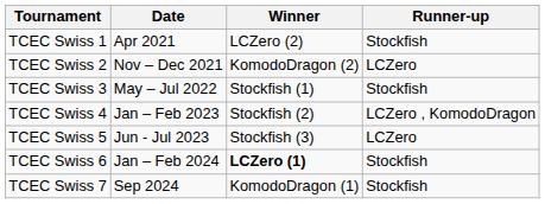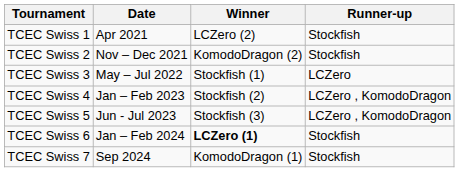 <table class="wikitable sortable">
 <tr>
 <th>Tournament</th>
 <th>Date</th>
 <th>Winner</th>
 <th>Runner-up</th>
 </tr>
 <tr>
 <td>TCEC Swiss 1</td>
 <td>Apr 2021</td>
 <td>LCZero  (2)</td>
 <td>Stockfish </td>
 </tr>
 <tr>
 <td>TCEC Swiss 2</td>
 <td>Nov – Dec 2021</td>
 <td>KomodoDragon  (2)</td>
-<td>LCZero </td>
+<td>Stockfish </td>
 </tr>
 <tr>
 <td>TCEC Swiss 3</td>
 <td>May – Jul 2022</td>
 <td>Stockfish  (1)</td>
-<td>Stockfish </td>
+<td>LCZero </td>
 </tr>
 <tr>
 <td>TCEC Swiss 4</td>
 <td>Jan – Feb 2023</td>
 <td>Stockfish  (2)</td>
 <td>LCZero , KomodoDragon </td>
 </tr>
 <tr>
 <td>TCEC Swiss 5</td>
 <td>Jun - Jul 2023</td>
 <td>Stockfish  (3)</td>
-<td>LCZero </td>
+<td>LCZero , KomodoDragon </td>
 </tr>
 <tr>
 <td>TCEC Swiss 6</td>
 <td>Jan – Feb 2024</td>
 <td><strong>LCZero  (1)</strong></td>
 <td>Stockfish </td>
 </tr>
 <tr>
 <td>TCEC Swiss 7</td>
 <td>Sep 2024</td>
 <td>KomodoDragon  (1)</td>
 <td>Stockfish </td>
 </tr>
 </table>
